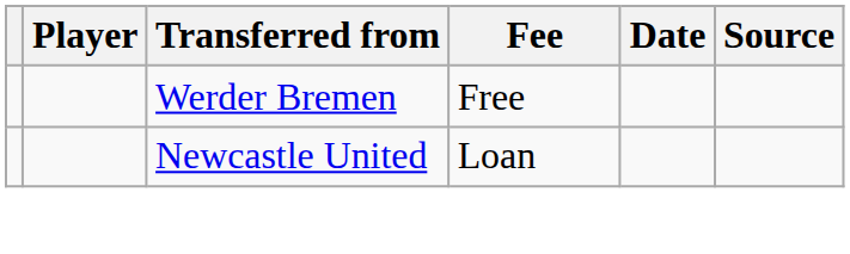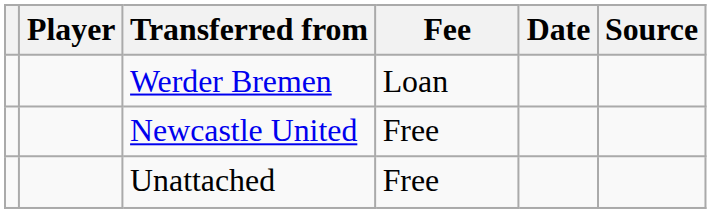 <table class="wikitable plainrowheaders sortable">
 <tr>
 <th></th>
 <th scope="col">Player</th>
 <th>Transferred from</th>
 <th style="width: 65px;">Fee</th>
 <th scope="col">Date</th>
 <th scope="col">Source</th>
 </tr>
 <tr>
 <td align=center></td>
 <td></td>
 <td> <a href='#'>Werder Bremen</a></td>
-<td>Free</td>
+<td>Loan</td>
 <td></td>
 <td></td>
 </tr>
 <tr>
 <td align=center></td>
 <td></td>
 <td> <a href='#'>Newcastle United</a></td>
-<td>Loan</td>
+<td>Free</td>
+<td></td>
+<td></td>
+</tr>
+<tr>
+<td align="center"></td>
+<td></td>
+<td>Unattached</td>
+<td>Free</td>
 <td></td>
 <td></td>
 </tr>
 </table>
